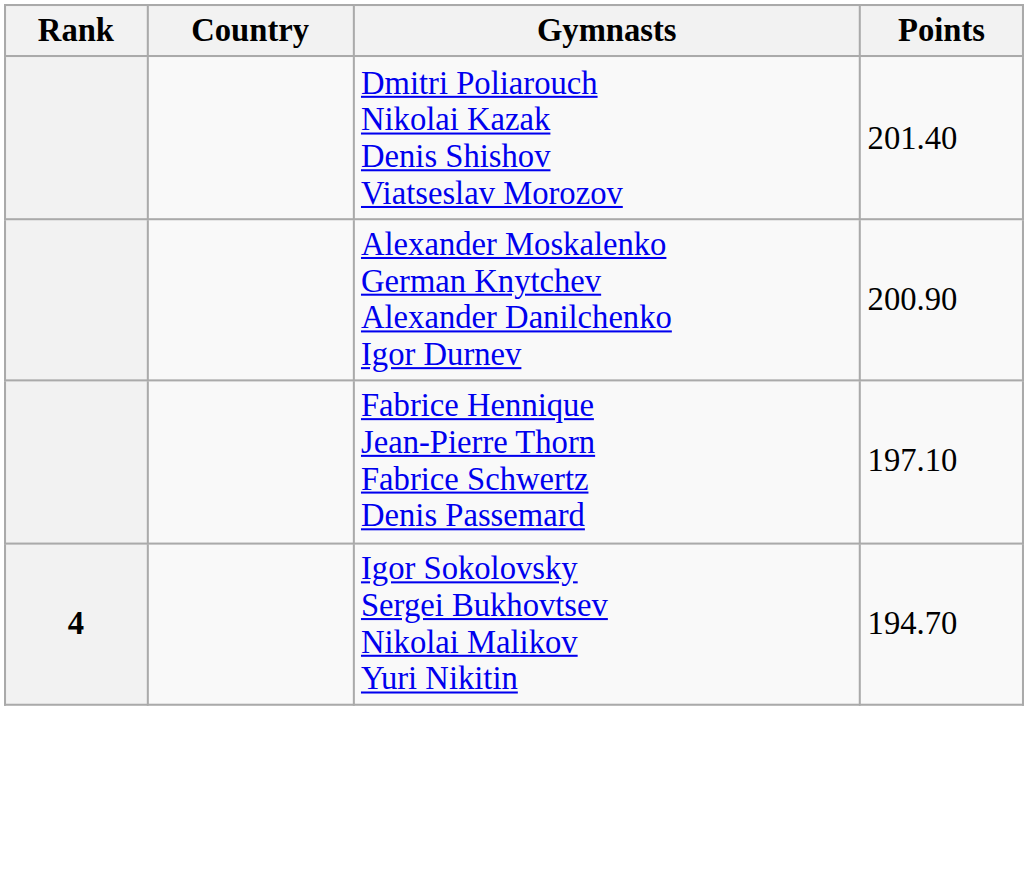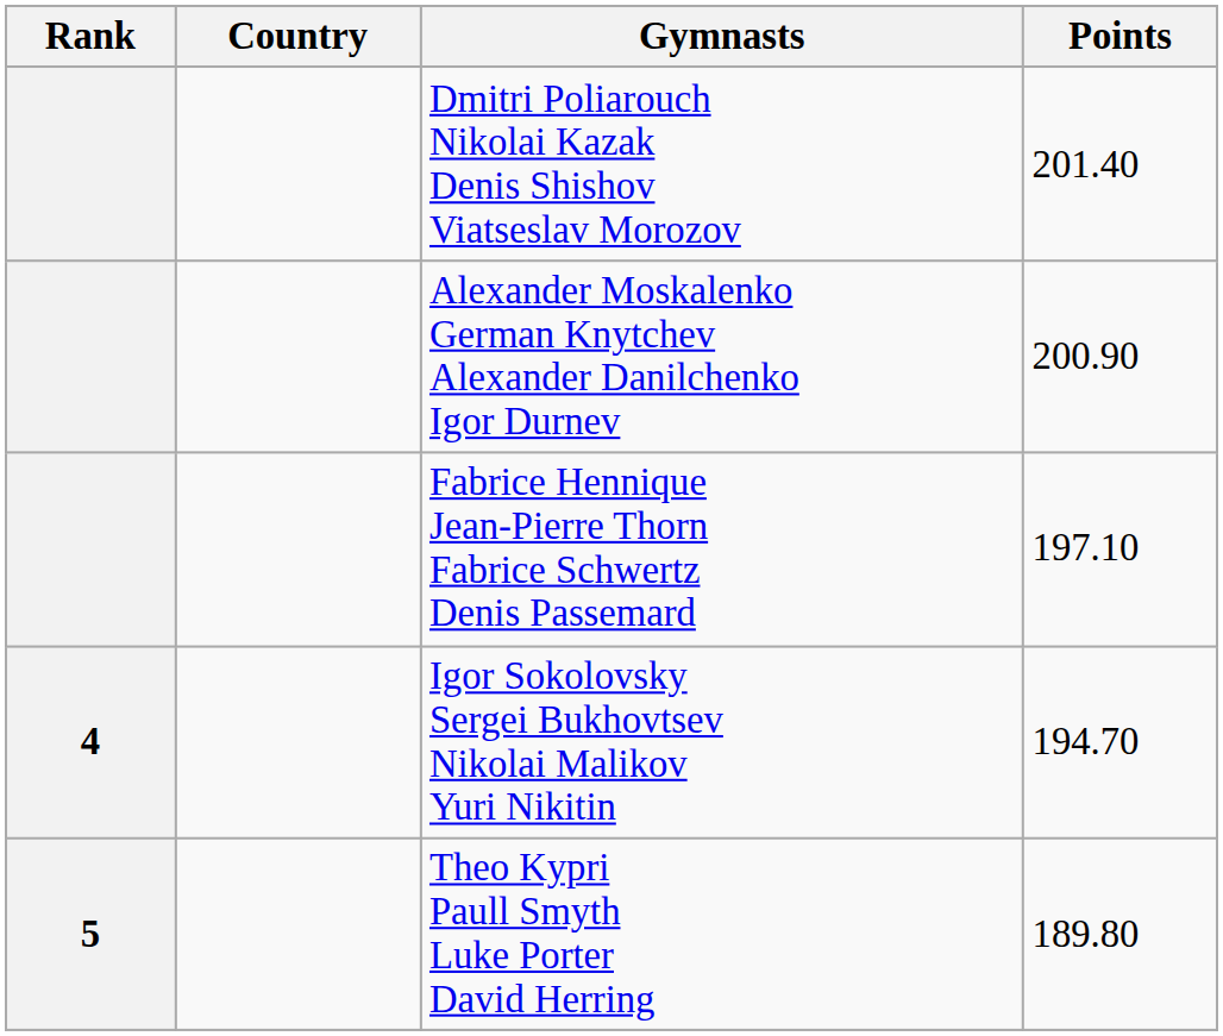 <table class="wikitable" width=500>
 <tr bgcolor="#efefef">
 <th>Rank</th>
 <th>Country</th>
 <th>Gymnasts</th>
 <th>Points</th>
 </tr>
 <tr>
 <th></th>
 <td></td>
 <td><a href='#'>Dmitri Poliarouch</a> <br> <a href='#'>Nikolai Kazak</a> <br> <a href='#'>Denis Shishov</a> <br> <a href='#'>Viatseslav Morozov</a></td>
 <td>201.40</td>
 </tr>
 <tr>
 <th></th>
 <td></td>
 <td><a href='#'>Alexander Moskalenko</a> <br> <a href='#'>German Knytchev</a> <br> <a href='#'>Alexander Danilchenko</a><br> <a href='#'>Igor Durnev</a></td>
 <td>200.90</td>
 </tr>
 <tr>
 <th></th>
 <td></td>
 <td><a href='#'>Fabrice Hennique</a> <br> <a href='#'>Jean-Pierre Thorn</a> <br> <a href='#'>Fabrice Schwertz</a> <br> <a href='#'>Denis Passemard</a></td>
 <td>197.10</td>
 </tr>
 <tr>
 <th>4</th>
 <td></td>
 <td><a href='#'>Igor Sokolovsky</a> <br> <a href='#'>Sergei Bukhovtsev</a> <br> <a href='#'>Nikolai Malikov</a> <br> <a href='#'>Yuri Nikitin</a></td>
 <td>194.70</td>
 </tr>
+<tr>
+<th>5</th>
+<td></td>
+<td><a href='#'>Theo Kypri</a> <br> <a href='#'>Paull Smyth</a> <br> <a href='#'>Luke Porter</a> <br> <a href='#'>David Herring</a></td>
+<td>189.80</td>
+</tr>
 </table>
